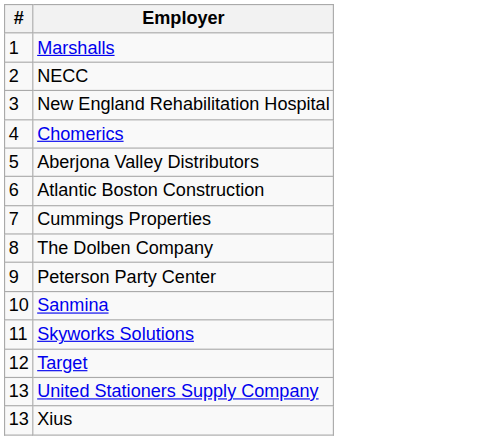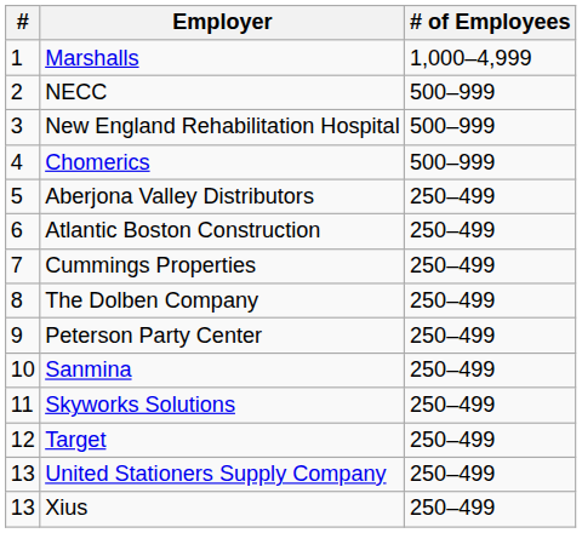 <table class="wikitable">
 <tr>
 <th>#</th>
 <th>Employer</th>
+<th># of Employees</th>
 </tr>
 <tr>
 <td>1</td>
 <td><a href='#'>Marshalls</a></td>
+<td>1,000–4,999</td>
 </tr>
 <tr>
 <td>2</td>
 <td>NECC</td>
+<td>500–999</td>
 </tr>
 <tr>
 <td>3</td>
 <td>New England Rehabilitation Hospital</td>
+<td>500–999</td>
 </tr>
 <tr>
 <td>4</td>
 <td><a href='#'>Chomerics</a></td>
+<td>500–999</td>
 </tr>
 <tr>
 <td>5</td>
 <td>Aberjona Valley Distributors</td>
+<td>250–499</td>
 </tr>
 <tr>
 <td>6</td>
 <td>Atlantic Boston Construction</td>
+<td>250–499</td>
 </tr>
 <tr>
 <td>7</td>
 <td>Cummings Properties</td>
+<td>250–499</td>
 </tr>
 <tr>
 <td>8</td>
 <td>The Dolben Company</td>
+<td>250–499</td>
 </tr>
 <tr>
 <td>9</td>
 <td>Peterson Party Center</td>
+<td>250–499</td>
 </tr>
 <tr>
 <td>10</td>
 <td><a href='#'>Sanmina</a></td>
+<td>250–499</td>
 </tr>
 <tr>
 <td>11</td>
 <td><a href='#'>Skyworks Solutions</a></td>
+<td>250–499</td>
 </tr>
 <tr>
 <td>12</td>
 <td><a href='#'>Target</a></td>
+<td>250–499</td>
 </tr>
 <tr>
 <td>13</td>
 <td><a href='#'>United Stationers Supply Company</a></td>
+<td>250–499</td>
 </tr>
 <tr>
 <td>13</td>
 <td>Xius</td>
+<td>250–499</td>
 </tr>
 </table>
